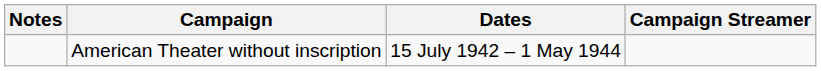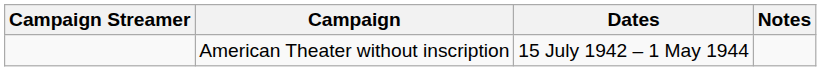 <table class="wikitable">
 <tr style="background:#efefef;">
-<th>Notes</th>
+<th>Campaign Streamer</th>
 <th>Campaign</th>
 <th>Dates</th>
-<th>Campaign Streamer</th>
+<th>Notes</th>
 </tr>
 <tr>
 <td></td>
 <td>American Theater without inscription</td>
 <td>15 July 1942 – 1 May 1944</td>
 <td></td>
 </tr>
 </table>
